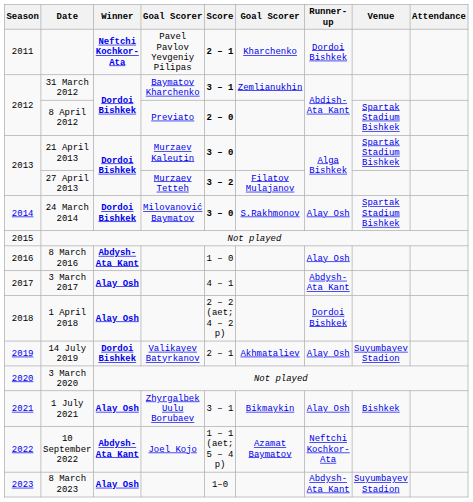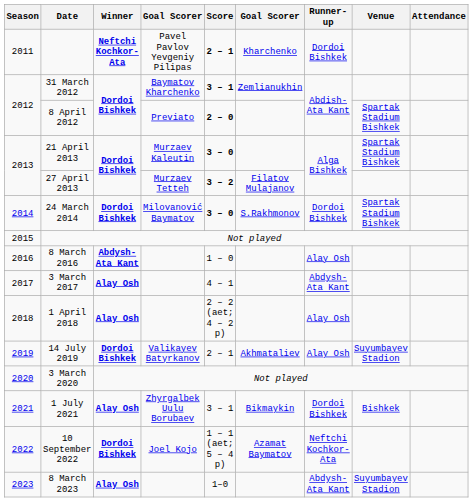 <table class="wikitable" style="text-align: center;">
 <tr>
 <th width=5%>Season</th>
 <th width=11%>Date</th>
 <th width=12%>Winner</th>
 <th width=17%>Goal Scorer</th>
 <th width=8%>Score</th>
 <th width=15%>Goal Scorer</th>
 <th width=10%>Runner-up</th>
 <th width=30%>Venue</th>
 <th width=10%>Attendance</th>
 </tr>
 <tr>
 <td>2011</td>
 <td></td>
 <td><strong><a href='#'>Neftchi Kochkor-Ata</a></strong></td>
 <td>Pavel Pavlov  <br> Yevgeniy Pilipas </td>
 <td><strong>2 – 1</strong></td>
 <td><a href='#'>Kharchenko</a> </td>
 <td><a href='#'>Dordoi Bishkek</a></td>
 <td></td>
 <td></td>
 </tr>
 <tr>
 <td rowspan="2">2012</td>
 <td>31 March 2012</td>
 <td rowspan="2"><strong><a href='#'>Dordoi Bishkek</a></strong></td>
 <td><a href='#'>Baymatov</a>  <br> <a href='#'>Kharchenko</a> </td>
 <td><strong>3 – 1</strong></td>
 <td><a href='#'>Zemlianukhin</a> </td>
 <td rowspan="2"><a href='#'>Abdish-Ata Kant</a></td>
 <td></td>
 <td></td>
 </tr>
 <tr>
 <td>8 April 2012</td>
 <td><a href='#'>Previato</a> </td>
 <td><strong>2 – 0</strong></td>
 <td></td>
 <td><a href='#'>Spartak Stadium</a> <br> <a href='#'>Bishkek</a></td>
 <td></td>
 </tr>
 <tr>
 <td rowspan="2">2013</td>
 <td>21 April 2013</td>
 <td rowspan="2"><strong><a href='#'>Dordoi Bishkek</a></strong></td>
 <td><a href='#'>Murzaev</a>  <br> <a href='#'>Kaleutin</a> </td>
 <td><strong>3 – 0</strong></td>
 <td></td>
 <td rowspan="2"><a href='#'>Alga Bishkek</a></td>
 <td><a href='#'>Spartak Stadium</a> <br> <a href='#'>Bishkek</a></td>
 <td></td>
 </tr>
 <tr>
 <td>27 April 2013</td>
 <td><a href='#'>Murzaev</a>  <br> <a href='#'>Tetteh</a>  <br></td>
 <td><strong>3 – 2</strong></td>
 <td><a href='#'>Filatov</a>  <br> <a href='#'>Mulajanov</a> </td>
 <td></td>
 <td></td>
 </tr>
 <tr>
 <td><a href='#'>2014</a></td>
 <td>24 March 2014</td>
 <td><strong><a href='#'>Dordoi Bishkek</a></strong></td>
 <td><a href='#'>Milovanović</a>  <br> <a href='#'>Baymatov</a> </td>
 <td><strong>3 – 0</strong></td>
 <td><a href='#'>S.Rakhmonov</a> </td>
-<td><a href='#'>Alay Osh</a></td>
+<td><a href='#'>Dordoi Bishkek</a></td>
 <td><a href='#'>Spartak Stadium</a> <br> <a href='#'>Bishkek</a></td>
 <td></td>
 </tr>
 <tr>
 <td>2015</td>
 <td scope="row" style="text-align:center" colspan=8><em>Not played</em></td>
 </tr>
 <tr>
 <td>2016</td>
 <td>8 March 2016</td>
 <td><strong><a href='#'>Abdysh-Ata Kant</a></strong></td>
 <td></td>
 <td>1 – 0</td>
 <td></td>
 <td><a href='#'>Alay Osh</a></td>
 <td></td>
 <td></td>
 </tr>
 <tr>
 <td>2017</td>
 <td>3 March 2017</td>
 <td><strong><a href='#'>Alay Osh</a></strong></td>
 <td></td>
 <td>4 – 1</td>
 <td></td>
 <td><a href='#'>Abdysh-Ata Kant</a></td>
 <td></td>
 <td></td>
 </tr>
 <tr>
 <td>2018</td>
 <td>1 April 2018</td>
 <td><strong><a href='#'>Alay Osh</a></strong></td>
 <td></td>
 <td>2 – 2 (aet; 4 – 2 p)</td>
 <td></td>
-<td><a href='#'>Dordoi Bishkek</a></td>
+<td><a href='#'>Alay Osh</a></td>
 <td></td>
 <td></td>
 </tr>
 <tr>
 <td><a href='#'>2019</a></td>
 <td>14 July 2019</td>
 <td><strong><a href='#'>Dordoi Bishkek</a></strong></td>
 <td><a href='#'>Valikayev</a>  <br> <a href='#'>Batyrkanov</a> </td>
 <td>2 – 1 </td>
 <td><a href='#'>Akhmataliev</a> </td>
 <td><a href='#'>Alay Osh</a></td>
 <td><a href='#'>Suyumbayev Stadion</a></td>
 <td></td>
 </tr>
 <tr>
 <td><a href='#'>2020</a></td>
 <td>3 March 2020</td>
 <td scope="row" style="text-align:center" colspan=7><em>Not played</em></td>
 </tr>
 <tr>
 <td><a href='#'>2021</a></td>
 <td>1 July 2021</td>
 <td><strong><a href='#'>Alay Osh</a></strong></td>
 <td><a href='#'>Zhyrgalbek Uulu</a>  <br> <a href='#'>Borubaev</a> </td>
 <td>3 – 1  <br> </td>
 <td><a href='#'>Bikmaykin</a> </td>
-<td><a href='#'>Alay Osh</a></td>
+<td><a href='#'>Dordoi Bishkek</a></td>
 <td><a href='#'>Bishkek</a></td>
 <td></td>
 </tr>
 <tr>
 <td><a href='#'>2022</a></td>
 <td>10 September 2022</td>
-<td><strong><a href='#'>Abdysh-Ata Kant</a></strong></td>
+<td><strong><a href='#'>Dordoi Bishkek</a></strong></td>
 <td><a href='#'>Joel Kojo</a> </td>
 <td>1 – 1 (aet; 5 – 4 p)  <br> </td>
 <td><a href='#'>Azamat Baymatov</a> </td>
 <td><a href='#'>Neftchi Kochkor-Ata</a></td>
 <td></td>
 <td></td>
 </tr>
 <tr>
 <td><a href='#'>2023</a></td>
 <td>8 March 2023</td>
 <td><strong><a href='#'>Alay Osh</a></strong></td>
 <td></td>
 <td>1–0</td>
 <td></td>
 <td><a href='#'>Abdysh-Ata Kant</a></td>
 <td><a href='#'>Suyumbayev Stadion</a></td>
 <td></td>
 </tr>
 </table>
